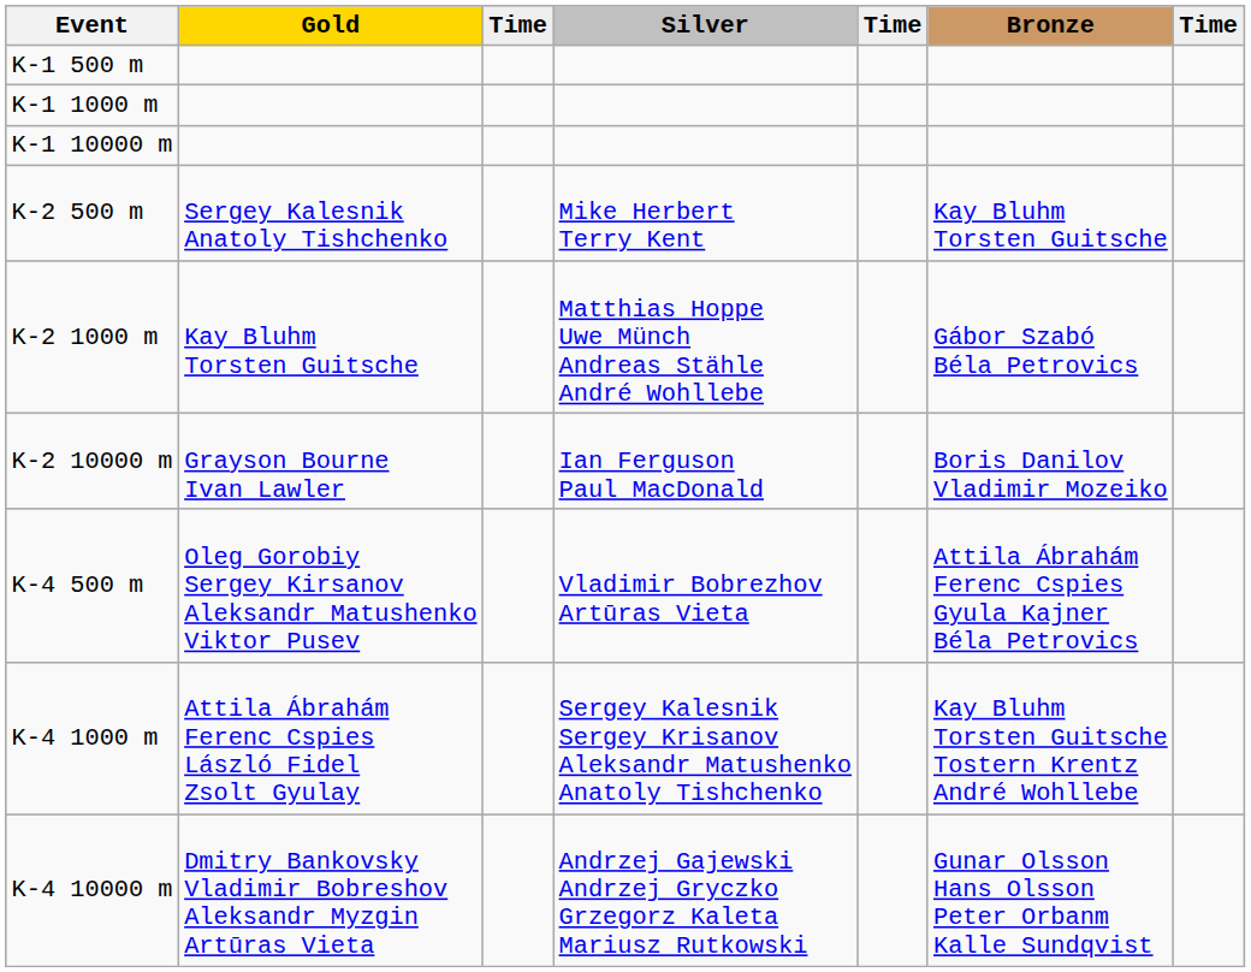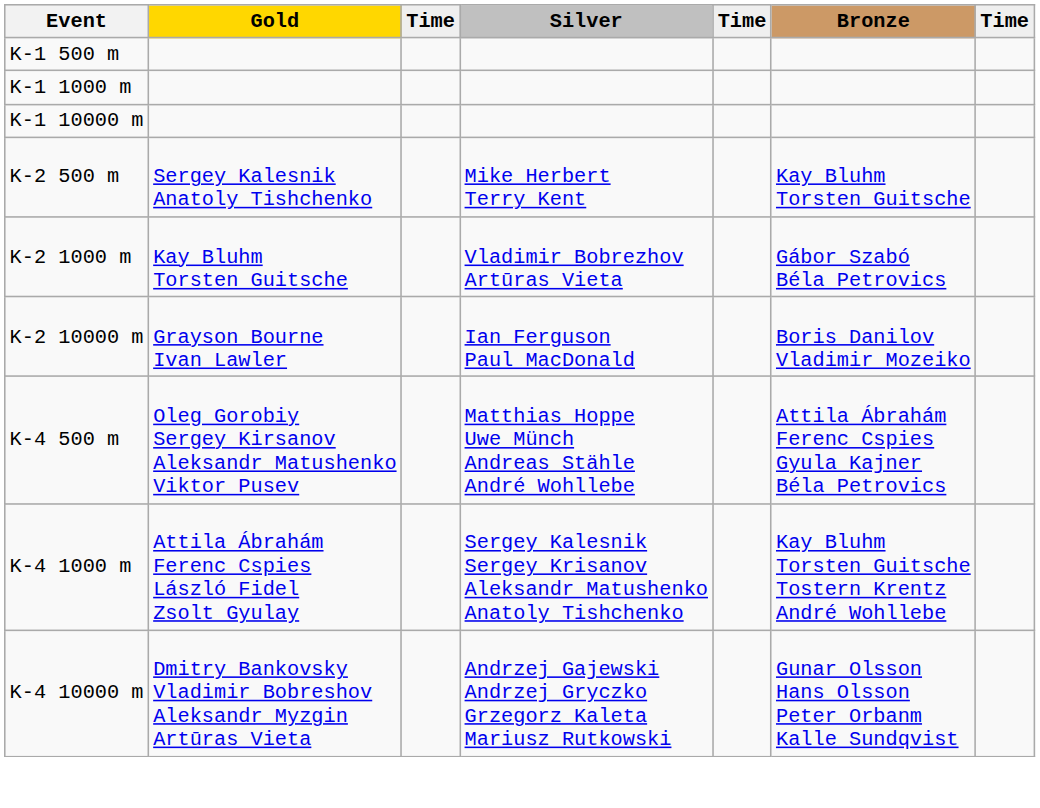 <table class="wikitable">
 <tr>
 <th>Event</th>
 <td align=center bgcolor="gold"><strong>Gold</strong></td>
 <td align=center bgcolor="EFEFEF"><strong>Time</strong></td>
 <td align=center bgcolor="silver"><strong>Silver</strong></td>
 <td align=center bgcolor="EFEFEF"><strong>Time</strong></td>
 <td align=center bgcolor="CC9966"><strong>Bronze</strong></td>
 <td align=center bgcolor="EFEFEF"><strong>Time</strong></td>
 </tr>
 <tr>
 <td>K-1 500 m</td>
 <td></td>
 <td></td>
 <td></td>
 <td></td>
 <td></td>
 <td></td>
 </tr>
 <tr>
 <td>K-1 1000 m</td>
 <td></td>
 <td></td>
 <td></td>
 <td></td>
 <td></td>
 <td></td>
 </tr>
 <tr>
 <td>K-1 10000 m</td>
 <td></td>
 <td></td>
 <td></td>
 <td></td>
 <td></td>
 <td></td>
 </tr>
 <tr>
 <td>K-2 500 m</td>
 <td><br><a href='#'>Sergey Kalesnik</a><br><a href='#'>Anatoly Tishchenko</a></td>
 <td></td>
 <td><br><a href='#'>Mike Herbert</a><br><a href='#'>Terry Kent</a></td>
 <td></td>
 <td><br><a href='#'>Kay Bluhm</a><br><a href='#'>Torsten Guitsche</a></td>
 <td></td>
 </tr>
 <tr>
 <td>K-2 1000 m</td>
 <td><br><a href='#'>Kay Bluhm</a><br><a href='#'>Torsten Guitsche</a></td>
 <td></td>
-<td><br><a href='#'>Matthias Hoppe</a><br><a href='#'>Uwe Münch</a><br><a href='#'>Andreas Stähle</a><br><a href='#'>André Wohllebe</a></td>
+<td><br><a href='#'>Vladimir Bobrezhov</a><br><a href='#'>Artūras Vieta</a></td>
 <td></td>
 <td><br><a href='#'>Gábor Szabó</a><br><a href='#'>Béla Petrovics</a></td>
 <td></td>
 </tr>
 <tr>
 <td>K-2 10000 m</td>
 <td><br><a href='#'>Grayson Bourne</a><br><a href='#'>Ivan Lawler</a></td>
 <td></td>
 <td><br><a href='#'>Ian Ferguson</a><br><a href='#'>Paul MacDonald</a></td>
 <td></td>
 <td><br><a href='#'>Boris Danilov</a><br><a href='#'>Vladimir Mozeiko</a></td>
 <td></td>
 </tr>
 <tr>
 <td>K-4 500 m</td>
 <td><br><a href='#'>Oleg Gorobiy</a><br><a href='#'>Sergey Kirsanov</a><br><a href='#'>Aleksandr Matushenko</a><br><a href='#'>Viktor Pusev</a></td>
 <td></td>
-<td><br><a href='#'>Vladimir Bobrezhov</a><br><a href='#'>Artūras Vieta</a></td>
+<td><br><a href='#'>Matthias Hoppe</a><br><a href='#'>Uwe Münch</a><br><a href='#'>Andreas Stähle</a><br><a href='#'>André Wohllebe</a></td>
 <td></td>
 <td><br><a href='#'>Attila Ábrahám</a><br><a href='#'>Ferenc Cspies</a><br><a href='#'>Gyula Kajner</a><br><a href='#'>Béla Petrovics</a></td>
 <td></td>
 </tr>
 <tr>
 <td>K-4 1000 m</td>
 <td><br><a href='#'>Attila Ábrahám</a><br><a href='#'>Ferenc Cspies</a><br><a href='#'>László Fidel</a><br><a href='#'>Zsolt Gyulay</a></td>
 <td></td>
 <td><br><a href='#'>Sergey Kalesnik</a><br><a href='#'>Sergey Krisanov</a><br><a href='#'>Aleksandr Matushenko</a><br><a href='#'>Anatoly Tishchenko</a></td>
 <td></td>
 <td><br><a href='#'>Kay Bluhm</a><br><a href='#'>Torsten Guitsche</a><br><a href='#'>Tostern Krentz</a><br><a href='#'>André Wohllebe</a></td>
 <td></td>
 </tr>
 <tr>
 <td>K-4 10000 m</td>
 <td><br><a href='#'>Dmitry Bankovsky</a><br><a href='#'>Vladimir Bobreshov</a><br><a href='#'>Aleksandr Myzgin</a><br><a href='#'>Artūras Vieta</a></td>
 <td></td>
 <td><br><a href='#'>Andrzej Gajewski</a><br><a href='#'>Andrzej Gryczko</a><br><a href='#'>Grzegorz Kaleta</a><br><a href='#'>Mariusz Rutkowski</a></td>
 <td></td>
 <td><br><a href='#'>Gunar Olsson</a><br><a href='#'>Hans Olsson</a><br><a href='#'>Peter Orbanm</a><br><a href='#'>Kalle Sundqvist</a></td>
 <td></td>
 </tr>
 </table>
